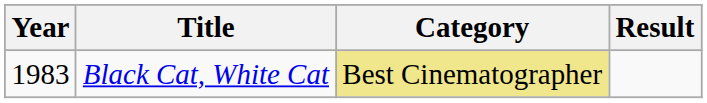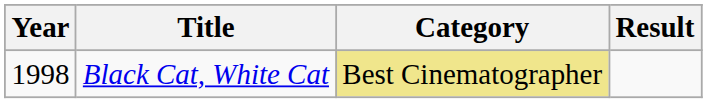 <table class="wikitable">
 <tr>
 <th>Year</th>
 <th>Title</th>
 <th>Category</th>
 <th>Result</th>
 </tr>
 <tr>
-<td>1983</td>
+<td>1998</td>
 <td><em><a href='#'>Black Cat, White Cat</a></em></td>
 <td style="background: khaki;">Best Cinematographer</td>
 <td></td>
 </tr>
 </table>
